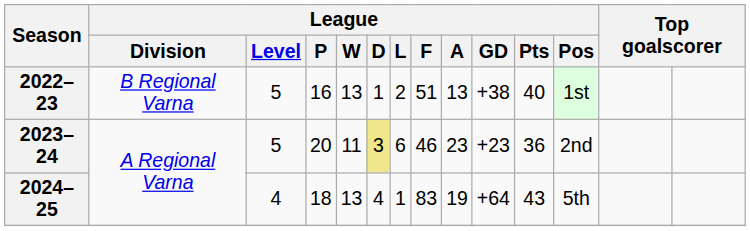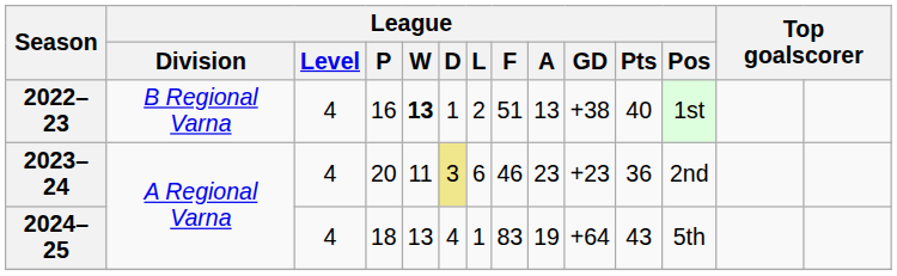 <table class="wikitable plainrowheaders sortable" style="text-align: center">
 <tr>
 <th rowspan=2>Season</th>
 <th colspan=11>League<br></th>
 <th rowspan=2 colspan=2>Top goalscorer</th>
 </tr>
 <tr>
 <th scope=col>Division</th>
 <th scope=col><a href='#'>Level</a></th>
 <th scope=col>P</th>
 <th scope=col>W</th>
 <th scope=col>D</th>
 <th scope=col>L</th>
 <th scope=col>F</th>
 <th scope=col>A</th>
 <th scope=col>GD</th>
 <th scope=col>Pts</th>
 <th scope=col data-sort-type="number">Pos</th>
 </tr>
 <tr>
 <th scope=row rowspan=1>2022–23</th>
 <td rowspan=1><em><a href='#'>B Regional Varna</a></em></td>
-<td rowspan=1>5</td>
+<td rowspan=1>4</td>
 <td rowspan=1>16</td>
-<td rowspan=1>13</td>
+<td rowspan=1><strong>13</strong></td>
 <td rowspan=1>1</td>
 <td rowspan=1>2</td>
 <td rowspan=1>51</td>
 <td rowspan=1>13</td>
 <td rowspan=1>+38</td>
 <td rowspan=1>40</td>
 <td rowspan=1 style="background-color:#DFD; padding:0.4em;">1st </td>
 <td rowspan=1></td>
 <td rowspan=1></td>
 </tr>
 <tr>
 <th scope=row rowspan=1>2023–24</th>
 <td rowspan=2><em><a href='#'>A Regional Varna</a></em></td>
-<td rowspan=1>5</td>
+<td rowspan=1>4</td>
 <td rowspan=1>20</td>
 <td rowspan=1>11</td>
 <td rowspan=1 style="background: khaki;">3</td>
 <td rowspan=1>6</td>
 <td rowspan=1>46</td>
 <td rowspan=1>23</td>
 <td rowspan=1>+23</td>
 <td rowspan=1>36</td>
 <td rowspan=1>2nd</td>
 <td rowspan=1></td>
 <td rowspan=1></td>
 </tr>
 <tr>
 <th scope=row rowspan=1>2024–25</th>
 <td rowspan=1>4</td>
 <td rowspan=1>18</td>
 <td rowspan=1>13</td>
 <td rowspan=1>4</td>
 <td rowspan=1>1</td>
 <td rowspan=1>83</td>
 <td rowspan=1>19</td>
 <td rowspan=1>+64</td>
 <td rowspan=1>43</td>
 <td rowspan=1>5th</td>
 <td rowspan=1></td>
 <td rowspan=1></td>
 </tr>
 <tr>
 </tr>
 </table>
